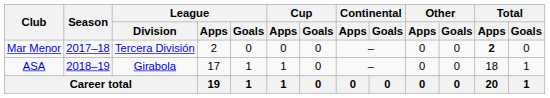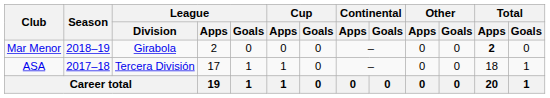 <table class="wikitable" style="text-align: center">
 <tr>
 <th rowspan="2">Club</th>
 <th rowspan="2">Season</th>
 <th colspan="3">League</th>
 <th colspan="2">Cup</th>
 <th colspan="2">Continental</th>
 <th colspan="2">Other</th>
 <th colspan="2">Total</th>
 </tr>
 <tr>
 <th>Division</th>
 <th>Apps</th>
 <th>Goals</th>
 <th>Apps</th>
 <th>Goals</th>
 <th>Apps</th>
 <th>Goals</th>
 <th>Apps</th>
 <th>Goals</th>
 <th>Apps</th>
 <th>Goals</th>
 </tr>
 <tr>
 <td><a href='#'>Mar Menor</a></td>
-<td><a href='#'>2017–18</a></td>
-<td><a href='#'>Tercera División</a></td>
+<td><a href='#'>2018–19</a></td>
+<td><a href='#'>Girabola</a></td>
 <td>2</td>
 <td>0</td>
 <td>0</td>
 <td>0</td>
 <td colspan="2">–</td>
 <td>0</td>
 <td>0</td>
 <td><strong>2</strong></td>
 <td>0</td>
 </tr>
 <tr>
 <td><a href='#'>ASA</a></td>
-<td><a href='#'>2018–19</a></td>
-<td><a href='#'>Girabola</a></td>
+<td><a href='#'>2017–18</a></td>
+<td><a href='#'>Tercera División</a></td>
 <td>17</td>
 <td>1</td>
 <td>1</td>
 <td>0</td>
 <td colspan="2">–</td>
 <td>0</td>
 <td>0</td>
 <td>18</td>
 <td>1</td>
 </tr>
 <tr>
 <th colspan="3"><strong>Career total</strong></th>
 <th>19</th>
 <th>1</th>
 <th>1</th>
 <th>0</th>
 <th>0</th>
 <th>0</th>
 <th>0</th>
 <th>0</th>
 <th>20</th>
 <th>1</th>
 </tr>
 </table>
